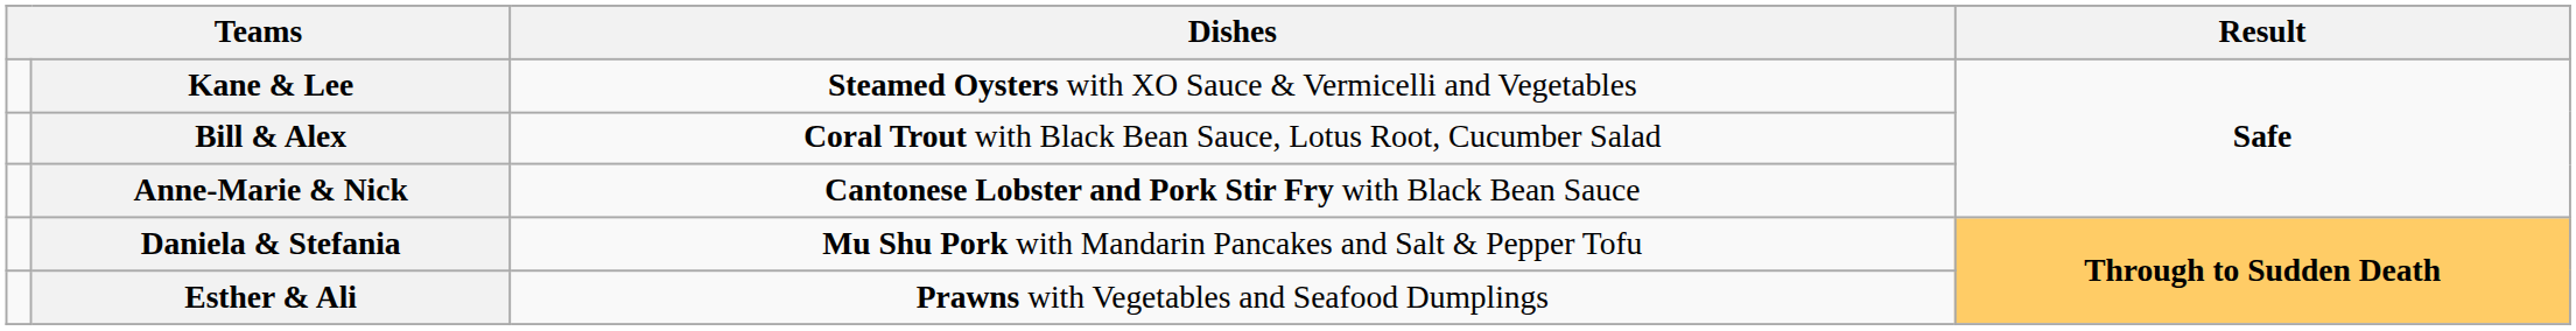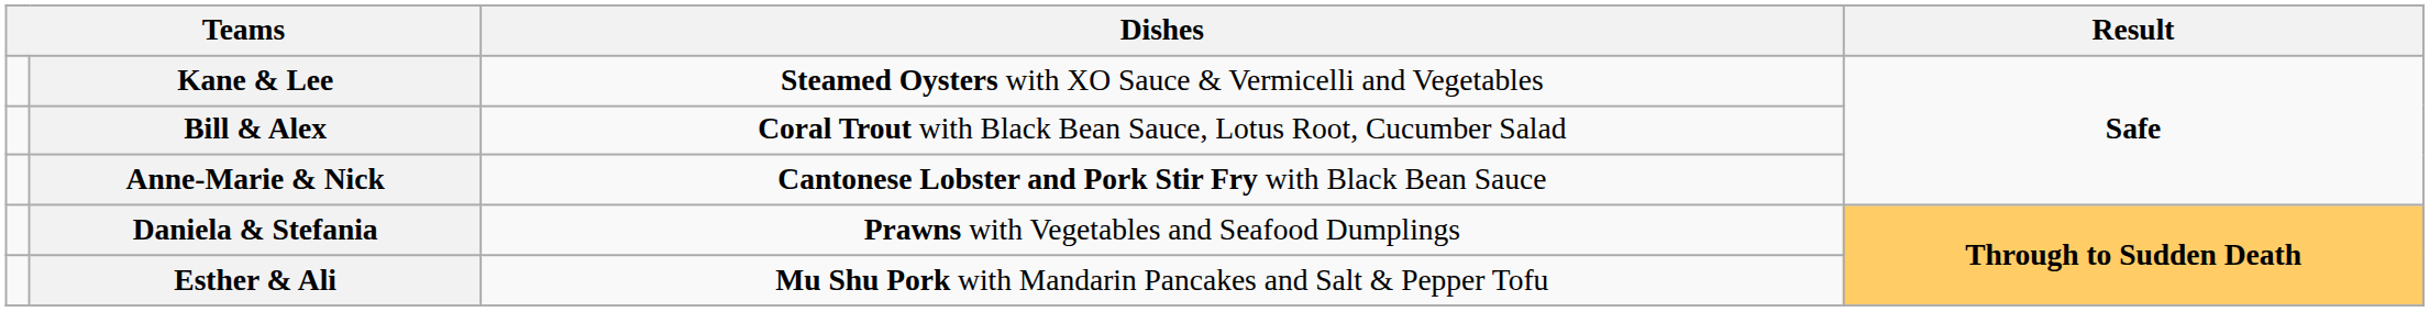 <table class="wikitable plainrowheaders" style="text-align:center; font-size:90%; width:80em; margin:1em auto;">
 <tr>
 <th colspan="2">Teams</th>
 <th>Dishes</th>
 <th>Result</th>
 </tr>
 <tr>
 <td></td>
 <th>Kane & Lee</th>
 <td><strong>Steamed Oysters</strong> with XO Sauce & Vermicelli and Vegetables</td>
 <td align=centre rowspan=3><strong>Safe</strong></td>
 </tr>
 <tr>
 <td></td>
 <th>Bill & Alex</th>
 <td><strong>Coral Trout</strong> with Black Bean Sauce, Lotus Root, Cucumber Salad</td>
 </tr>
 <tr>
 <td></td>
 <th>Anne-Marie & Nick</th>
 <td><strong>Cantonese Lobster and Pork Stir Fry</strong> with Black Bean Sauce</td>
 </tr>
 <tr>
 <td></td>
 <th>Daniela & Stefania</th>
-<td><strong>Mu Shu Pork</strong> with Mandarin Pancakes and Salt & Pepper Tofu</td>
+<td><strong>Prawns</strong> with Vegetables and Seafood Dumplings</td>
 <td align=centre bgcolor=#FFCC66 rowspan=2><strong>Through to Sudden Death</strong></td>
 </tr>
 <tr>
 <td></td>
 <th>Esther & Ali</th>
-<td><strong>Prawns</strong> with Vegetables and Seafood Dumplings</td>
+<td><strong>Mu Shu Pork</strong> with Mandarin Pancakes and Salt & Pepper Tofu</td>
 </tr>
 </table>
